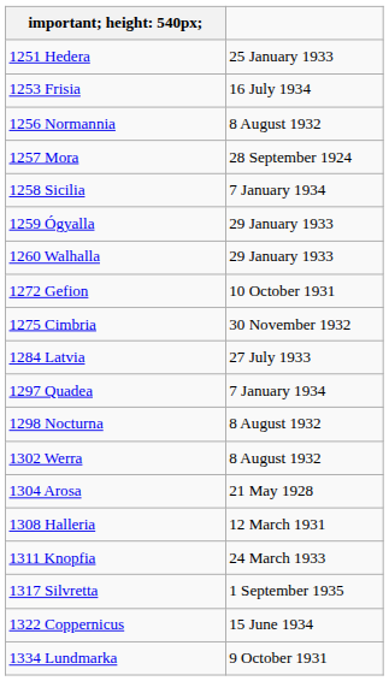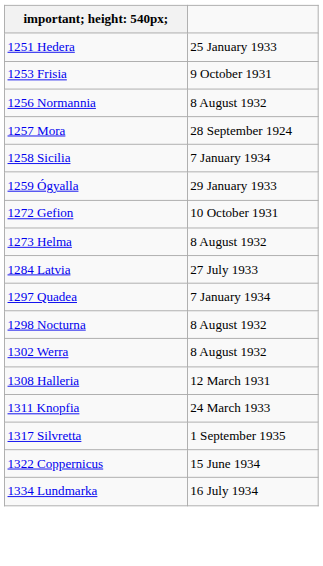 <table class="wikitable" style="font-size: 89%; float: left; width: 24em; margin-right: 1em; line-height: 1.65em">
 <tr>
 <th>important; height: 540px;</th>
 </tr>
 <tr>
 <td><a href='#'>1251 Hedera</a></td>
 <td>25 January 1933</td>
 </tr>
 <tr>
 <td><a href='#'>1253 Frisia</a></td>
-<td>16 July 1934</td>
+<td>9 October 1931</td>
 </tr>
 <tr>
 <td><a href='#'>1256 Normannia</a></td>
 <td>8 August 1932</td>
 </tr>
 <tr>
 <td><a href='#'>1257 Mora</a></td>
 <td>28 September 1924</td>
 </tr>
 <tr>
 <td><a href='#'>1258 Sicilia</a></td>
 <td>7 January 1934</td>
 </tr>
 <tr>
 <td><a href='#'>1259 Ógyalla</a></td>
 <td>29 January 1933</td>
 </tr>
 <tr>
-<td><a href='#'>1260 Walhalla</a></td>
-<td>29 January 1933</td>
-</tr>
-<tr>
 <td><a href='#'>1272 Gefion</a></td>
 <td>10 October 1931</td>
 </tr>
 <tr>
-<td><a href='#'>1275 Cimbria</a></td>
-<td>30 November 1932</td>
+<td><a href='#'>1273 Helma</a></td>
+<td>8 August 1932</td>
 </tr>
 <tr>
 <td><a href='#'>1284 Latvia</a></td>
 <td>27 July 1933</td>
 </tr>
 <tr>
 <td><a href='#'>1297 Quadea</a></td>
 <td>7 January 1934</td>
 </tr>
 <tr>
 <td><a href='#'>1298 Nocturna</a></td>
 <td>8 August 1932</td>
 </tr>
 <tr>
 <td><a href='#'>1302 Werra</a></td>
 <td>8 August 1932</td>
-</tr>
-<tr>
-<td><a href='#'>1304 Arosa</a></td>
-<td>21 May 1928</td>
 </tr>
 <tr>
 <td><a href='#'>1308 Halleria</a></td>
 <td>12 March 1931</td>
 </tr>
 <tr>
 <td><a href='#'>1311 Knopfia</a></td>
 <td>24 March 1933</td>
 </tr>
 <tr>
 <td><a href='#'>1317 Silvretta</a></td>
 <td>1 September 1935</td>
 </tr>
 <tr>
 <td><a href='#'>1322 Coppernicus</a></td>
 <td>15 June 1934</td>
 </tr>
 <tr>
 <td><a href='#'>1334 Lundmarka</a></td>
-<td>9 October 1931</td>
+<td>16 July 1934</td>
 </tr>
 </table>
